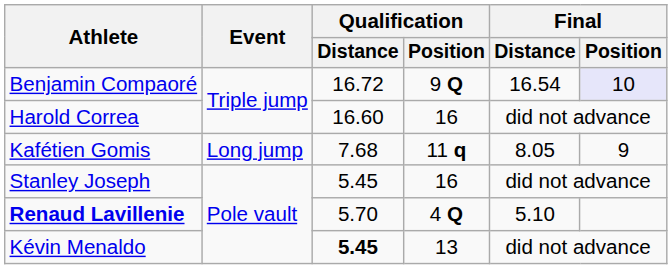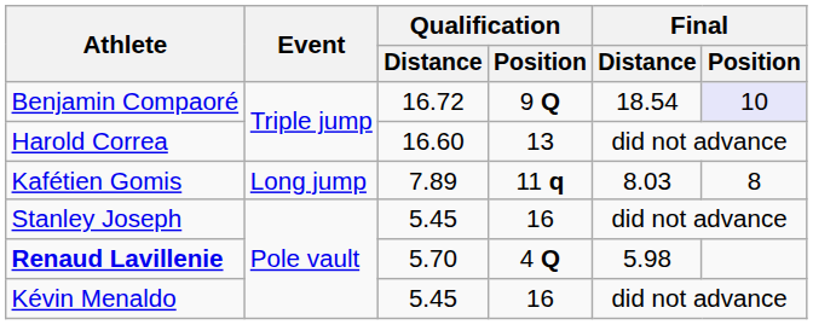 <table class=wikitable style="font-size:90%">
 <tr>
 <th rowspan="2">Athlete</th>
 <th rowspan="2">Event</th>
 <th colspan="2">Qualification</th>
 <th colspan="2">Final</th>
 </tr>
 <tr style="font-size:95%">
 <th>Distance</th>
 <th>Position</th>
 <th>Distance</th>
 <th>Position</th>
 </tr>
 <tr align=center>
 <td align=left><a href='#'>Benjamin Compaoré</a></td>
 <td style="text-align:left;" rowspan="2"><a href='#'>Triple jump</a></td>
 <td>16.72</td>
 <td>9 <strong>Q</strong></td>
-<td>16.54</td>
+<td>18.54</td>
 <td style="background: lavender;">10</td>
 </tr>
 <tr align=center>
 <td align=left><a href='#'>Harold Correa</a></td>
 <td>16.60</td>
-<td>16</td>
+<td>13</td>
 <td colspan=2>did not advance</td>
 </tr>
 <tr align=center>
 <td align=left><a href='#'>Kafétien Gomis</a></td>
 <td align=left><a href='#'>Long jump</a></td>
-<td>7.68</td>
+<td>7.89</td>
 <td>11 <strong>q</strong></td>
-<td>8.05</td>
-<td>9</td>
+<td>8.03</td>
+<td>8</td>
 </tr>
 <tr align=center>
 <td align=left><a href='#'>Stanley Joseph</a></td>
 <td style="text-align:left;" rowspan="3"><a href='#'>Pole vault</a></td>
 <td>5.45</td>
 <td>16</td>
 <td colspan=2>did not advance</td>
 </tr>
 <tr align=center>
 <td align=left><strong><a href='#'>Renaud Lavillenie</a></strong></td>
 <td>5.70</td>
 <td>4 <strong>Q</strong></td>
-<td>5.10</td>
+<td>5.98</td>
 <td></td>
 </tr>
 <tr align=center>
 <td align=left><a href='#'>Kévin Menaldo</a></td>
-<td><strong>5.45</strong></td>
-<td>13</td>
+<td>5.45</td>
+<td>16</td>
 <td colspan=2>did not advance</td>
 </tr>
 </table>
